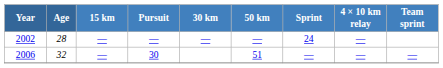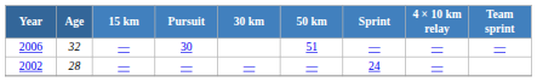 <table class="wikitable" style="font-size:95%; text-align:center; border:grey solid 1px; border-collapse:collapse; background:#ffffff;">
 <tr>
 <th style="background-color:#369; color:white; width:60px;"> Year </th>
 <th style="background-color:#369; color:white; width:40px;"> Age </th>
 <th style="background-color:#4180be; color:white; width:75px;"> 15 km </th>
 <th style="background-color:#4180be; color:white; width:75px;"> Pursuit </th>
 <th style="background-color:#4180be; color:white; width:75px;"> 30 km </th>
 <th style="background-color:#4180be; color:white; width:75px;"> 50 km </th>
 <th style="background-color:#4180be; color:white; width:75px;"> Sprint </th>
 <th style="background-color:#4180be; color:white; width:75px;"> 4 × 10 km <br> relay </th>
 <th style="background-color:#4180be; color:white; width:75px;"> Team <br> sprint </th>
 </tr>
 <tr>
+<td><a href='#'>2006</a></td>
+<td><em>32</em></td>
+<td><a href='#'>—</a></td>
+<td><a href='#'>30</a></td>
+<td></td>
+<td><a href='#'>51</a></td>
+<td><a href='#'>—</a></td>
+<td><a href='#'>—</a></td>
+<td><a href='#'>—</a></td>
+</tr>
+<tr>
 <td><a href='#'>2002</a></td>
 <td><em>28</em></td>
 <td><a href='#'>—</a></td>
 <td><a href='#'>—</a></td>
 <td><a href='#'>—</a></td>
 <td><a href='#'>—</a></td>
 <td><a href='#'>24</a></td>
 <td><a href='#'>—</a></td>
 <td></td>
 </tr>
 <tr>
-<td><a href='#'>2006</a></td>
-<td><em>32</em></td>
-<td><a href='#'>—</a></td>
-<td><a href='#'>30</a></td>
-<td></td>
-<td><a href='#'>51</a></td>
-<td><a href='#'>—</a></td>
-<td><a href='#'>—</a></td>
-<td><a href='#'>—</a></td>
-</tr>
-<tr>
 </tr>
 </table>
